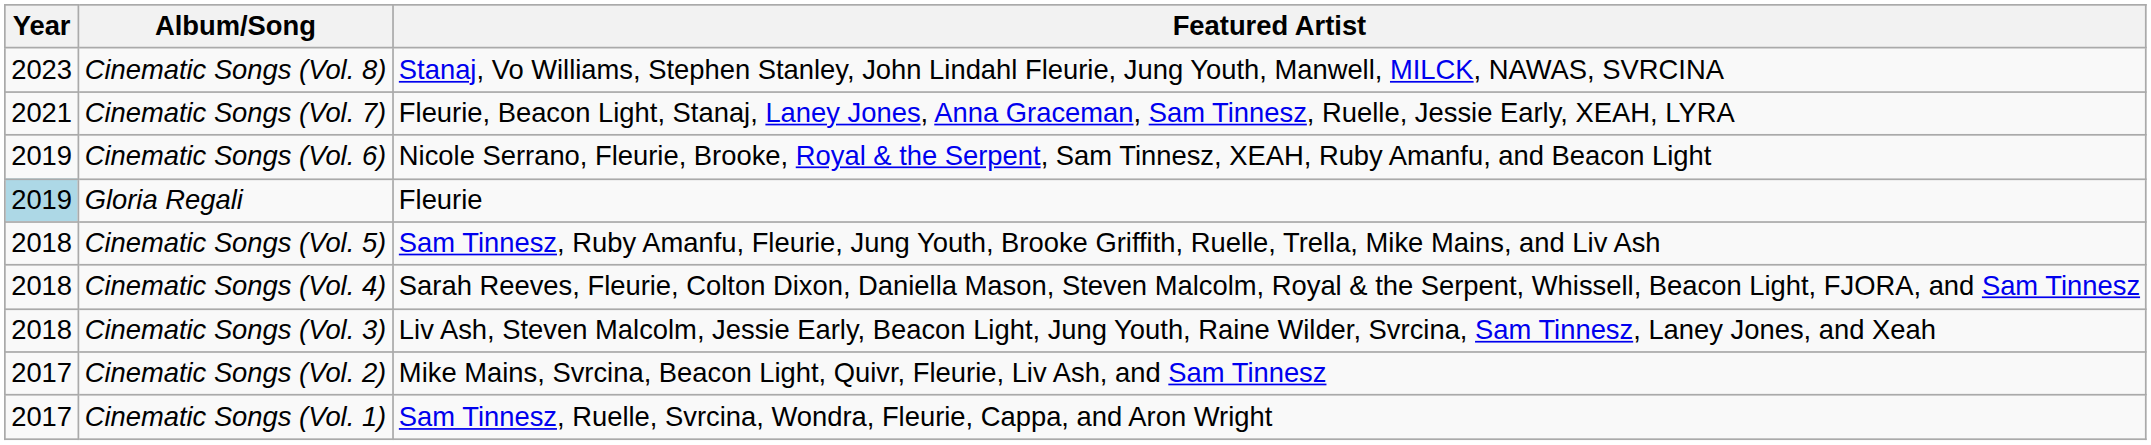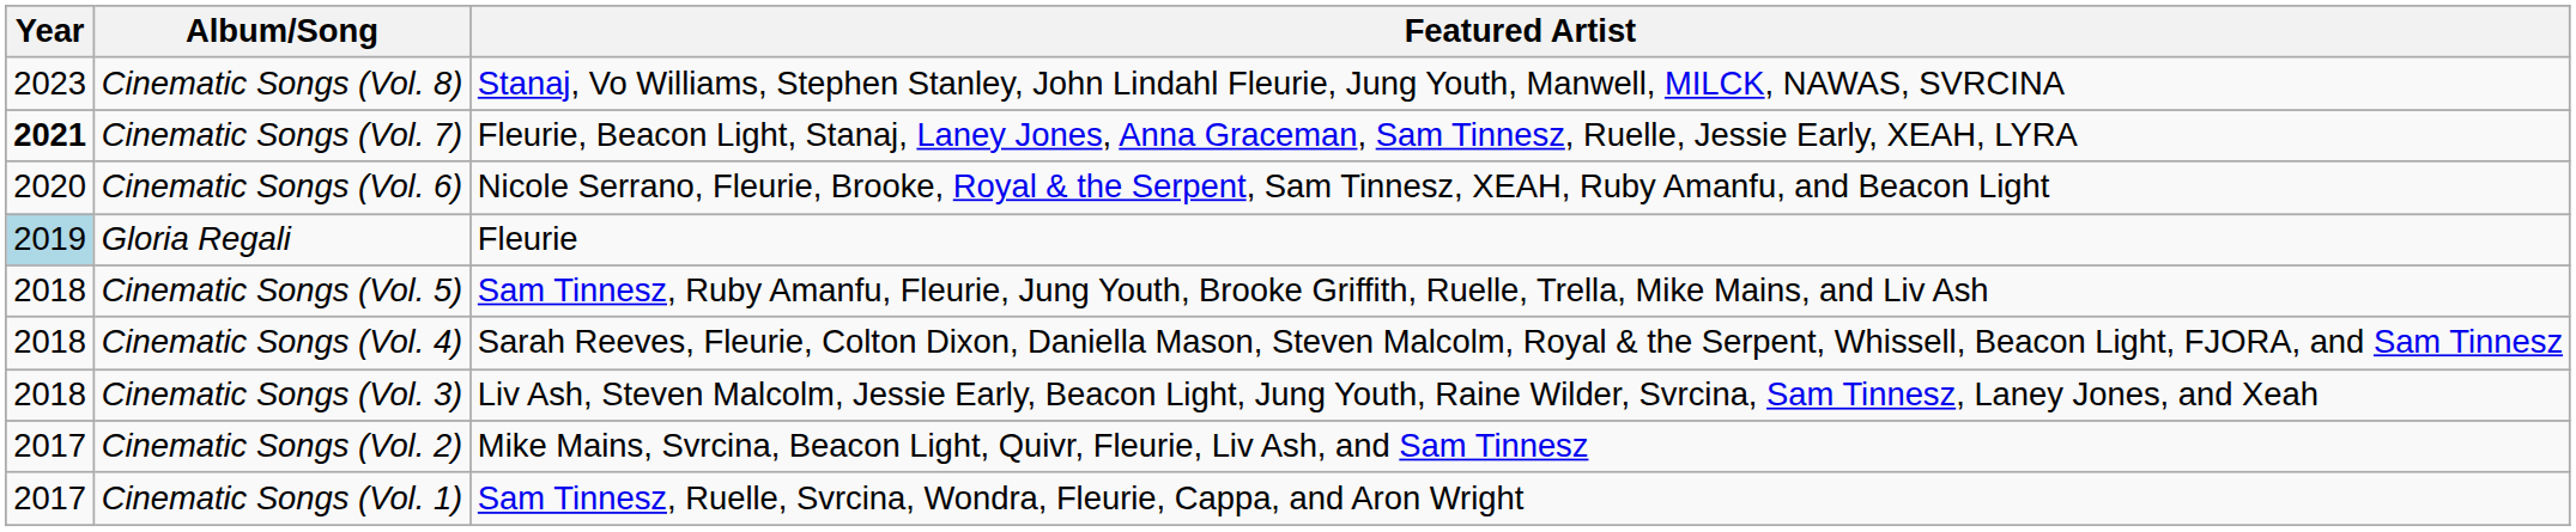 <table class="wikitable">
 <tr>
 <th>Year</th>
 <th>Album/Song</th>
 <th>Featured Artist</th>
 </tr>
 <tr>
 <td>2023</td>
 <td><em>Cinematic Songs (Vol. 8</em><em>)</em></td>
 <td><a href='#'>Stanaj</a>, Vo Williams, Stephen Stanley, John Lindahl Fleurie, Jung Youth, Manwell, <a href='#'>MILCK</a>, NAWAS, SVRCINA</td>
 </tr>
 <tr>
-<td>2021</td>
+<td><strong>2021</strong></td>
 <td><em>Cinematic Songs (Vol. 7)</em></td>
 <td>Fleurie, Beacon Light, Stanaj, <a href='#'>Laney Jones</a>, <a href='#'>Anna Graceman</a>, <a href='#'>Sam Tinnesz</a>, Ruelle, Jessie Early, XEAH, LYRA</td>
 </tr>
 <tr>
-<td>2019</td>
+<td>2020</td>
 <td><em>Cinematic Songs (Vol. 6)</em></td>
 <td>Nicole Serrano, Fleurie, Brooke, <a href='#'>Royal & the Serpent</a>, Sam Tinnesz, XEAH, Ruby Amanfu, and Beacon Light</td>
 </tr>
 <tr>
 <td style="background: lightblue;">2019</td>
 <td><em>Gloria Regali</em></td>
 <td>Fleurie</td>
 </tr>
 <tr>
 <td>2018</td>
 <td><em>Cinematic Songs (Vol. 5)</em></td>
 <td><a href='#'>Sam Tinnesz</a>, Ruby Amanfu, Fleurie, Jung Youth, Brooke Griffith, Ruelle, Trella, Mike Mains, and Liv Ash</td>
 </tr>
 <tr>
 <td>2018</td>
 <td><em>Cinematic Songs (Vol. 4)</em></td>
 <td>Sarah Reeves, Fleurie, Colton Dixon, Daniella Mason, Steven Malcolm, Royal & the Serpent, Whissell, Beacon Light, FJORA, and <a href='#'>Sam Tinnesz</a></td>
 </tr>
 <tr>
 <td>2018</td>
 <td><em>Cinematic Songs (Vol. 3)</em></td>
 <td>Liv Ash, Steven Malcolm, Jessie Early, Beacon Light, Jung Youth, Raine Wilder, Svrcina, <a href='#'>Sam Tinnesz</a>, Laney Jones, and Xeah</td>
 </tr>
 <tr>
 <td>2017</td>
 <td><em>Cinematic Songs (Vol. 2)</em></td>
 <td>Mike Mains, Svrcina, Beacon Light, Quivr, Fleurie, Liv Ash, and <a href='#'>Sam Tinnesz</a></td>
 </tr>
 <tr>
 <td>2017</td>
 <td><em>Cinematic Songs (Vol. 1)</em></td>
 <td><a href='#'>Sam Tinnesz</a>, Ruelle, Svrcina, Wondra, Fleurie, Cappa, and Aron Wright</td>
 </tr>
 </table>
